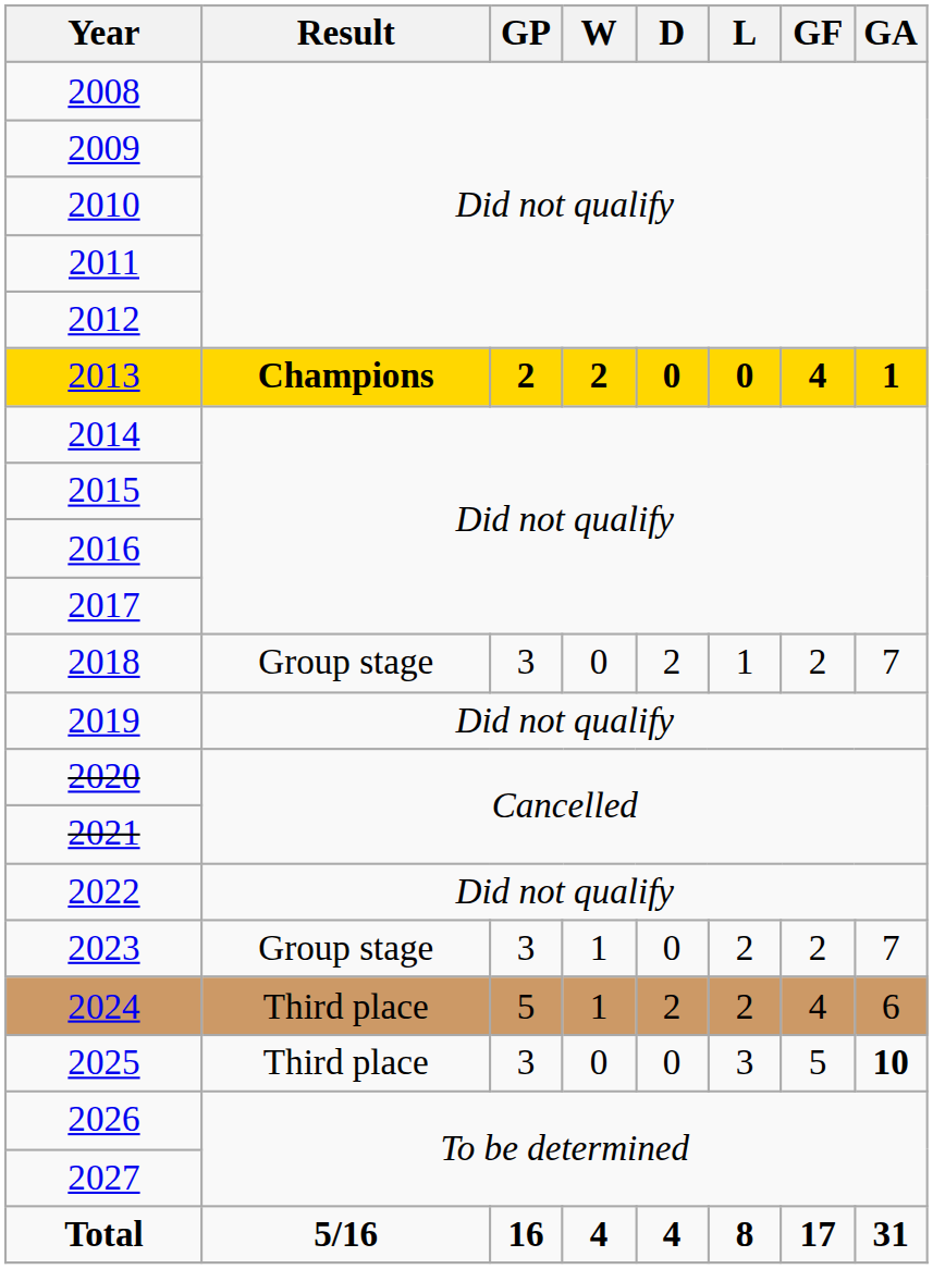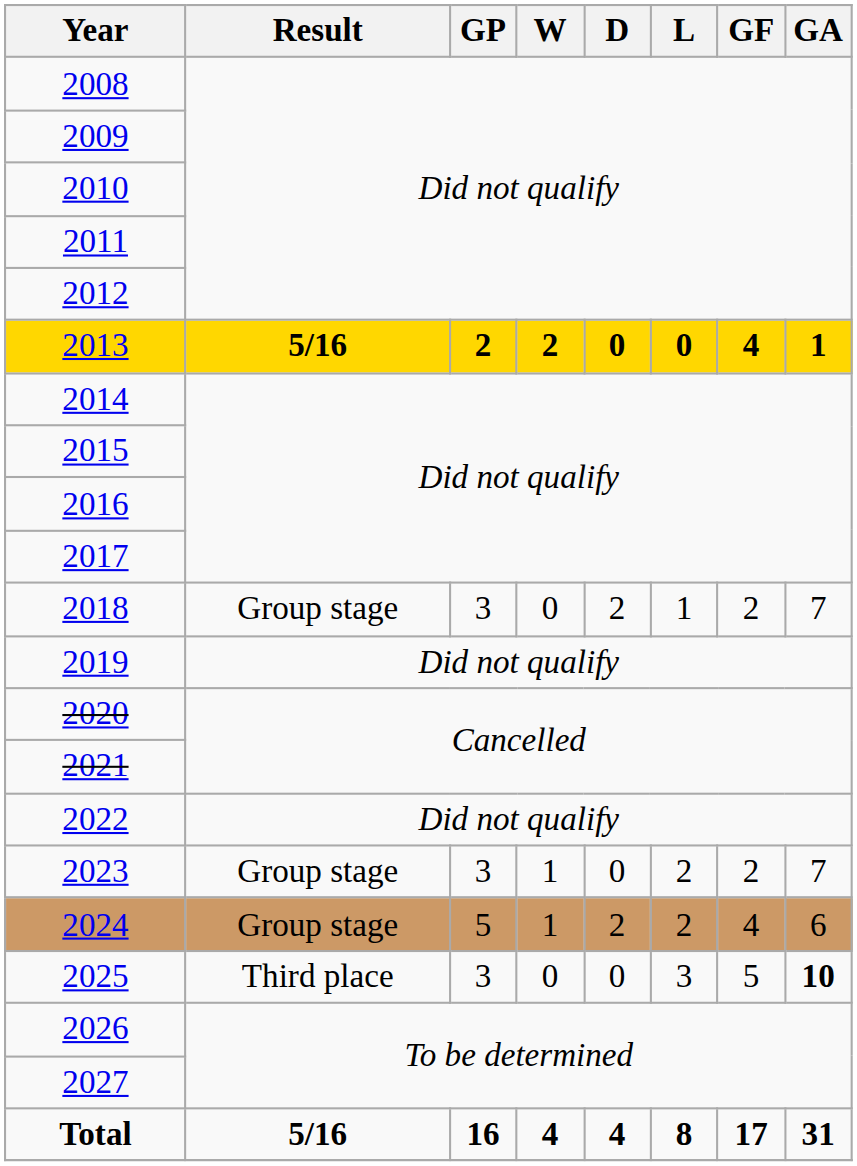 <table class="wikitable" style="text-align: center;">
 <tr>
 <th width=80>Year</th>
 <th width=120>Result</th>
 <th width=25>GP</th>
 <th width=25>W</th>
 <th width=25>D</th>
 <th width=25>L</th>
 <th width=25>GF</th>
 <th width=25>GA</th>
 </tr>
 <tr>
 <td> <a href='#'>2008</a></td>
 <td colspan=8 rowspan=5><em>Did not qualify</em></td>
 </tr>
 <tr>
 <td> <a href='#'>2009</a></td>
 </tr>
 <tr>
 <td> <a href='#'>2010</a></td>
 </tr>
 <tr>
 <td> <a href='#'>2011</a></td>
 </tr>
 <tr>
 <td> <a href='#'>2012</a></td>
 </tr>
 <tr bgcolor=gold>
 <td> <a href='#'>2013</a></td>
-<td><strong>Champions</strong></td>
+<td><strong>5/16</strong></td>
 <td><strong>2</strong></td>
 <td><strong>2</strong></td>
 <td><strong>0</strong></td>
 <td><strong>0</strong></td>
 <td><strong>4</strong></td>
 <td><strong>1</strong></td>
 </tr>
 <tr>
 <td> <a href='#'>2014</a></td>
 <td colspan=8 rowspan=4><em>Did not qualify</em></td>
 </tr>
 <tr>
 <td> <a href='#'>2015</a></td>
 </tr>
 <tr>
 <td> <a href='#'>2016</a></td>
 </tr>
 <tr>
 <td> <a href='#'>2017</a></td>
 </tr>
 <tr>
 <td> <a href='#'>2018</a></td>
 <td>Group stage</td>
 <td>3</td>
 <td>0</td>
 <td>2</td>
 <td>1</td>
 <td>2</td>
 <td>7</td>
 </tr>
 <tr>
 <td> <a href='#'>2019</a></td>
 <td colspan=8><em>Did not qualify</em></td>
 </tr>
 <tr>
 <td> <s><a href='#'>2020</a></s></td>
 <td colspan=8 rowspan=2><em>Cancelled</em></td>
 </tr>
 <tr>
 <td> <s><a href='#'>2021</a></s></td>
 </tr>
 <tr>
 <td> <a href='#'>2022</a></td>
 <td colspan=8><em>Did not qualify</em></td>
 </tr>
 <tr>
 <td> <a href='#'>2023</a></td>
 <td>Group stage</td>
 <td>3</td>
 <td>1</td>
 <td>0</td>
 <td>2</td>
 <td>2</td>
 <td>7</td>
 </tr>
 <tr style="background:#c96;">
 <td> <a href='#'>2024</a></td>
-<td>Third place</td>
+<td>Group stage</td>
 <td>5</td>
 <td>1</td>
 <td>2</td>
 <td>2</td>
 <td>4</td>
 <td>6</td>
 </tr>
 <tr>
 <td> <a href='#'>2025</a></td>
 <td>Third place</td>
 <td>3</td>
 <td>0</td>
 <td>0</td>
 <td>3</td>
 <td>5</td>
 <td><strong>10</strong></td>
 </tr>
 <tr>
 <td> <a href='#'>2026</a></td>
 <td colspan=8 rowspan=2><em>To be determined</em></td>
 </tr>
 <tr>
 <td> <a href='#'>2027</a></td>
 </tr>
 <tr>
 <td><strong>Total</strong></td>
 <td><strong>5/16</strong></td>
 <td><strong>16</strong></td>
 <td><strong>4</strong></td>
 <td><strong>4</strong></td>
 <td><strong>8</strong></td>
 <td><strong>17</strong></td>
 <td><strong>31</strong></td>
 </tr>
 <tr>
 </tr>
 </table>
